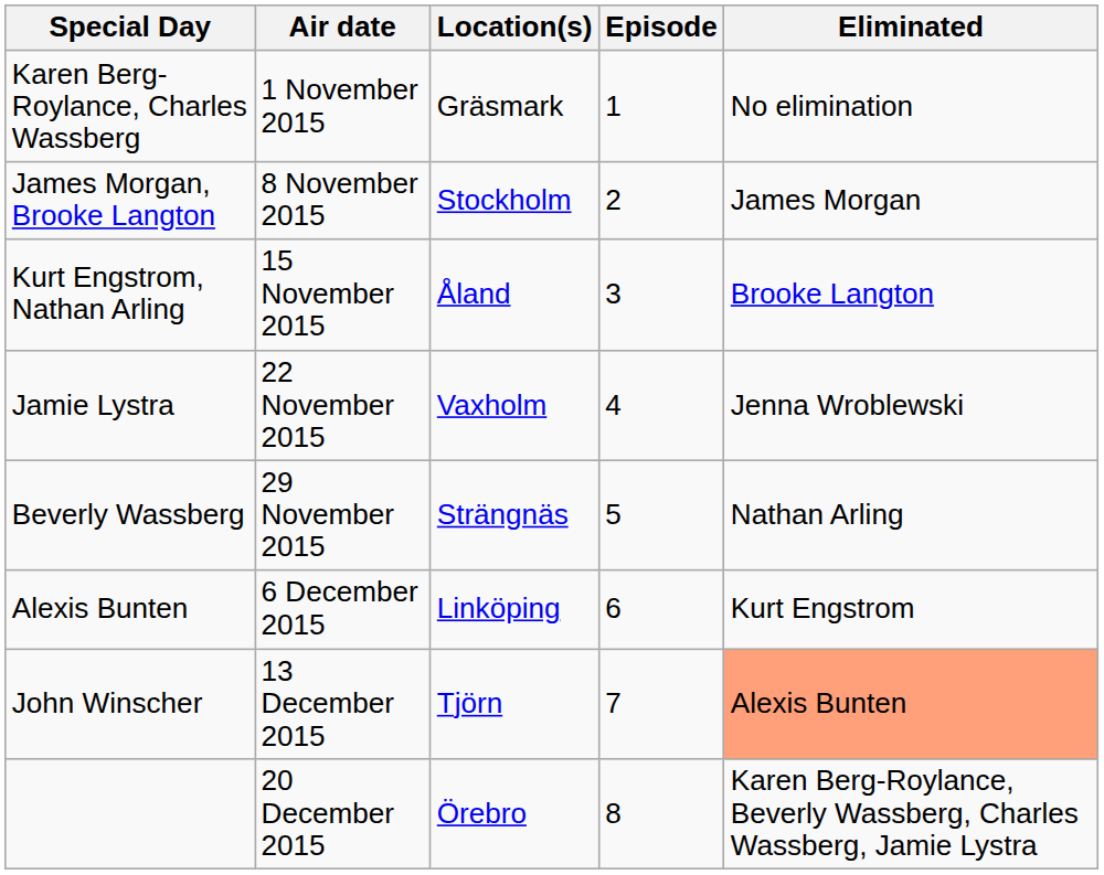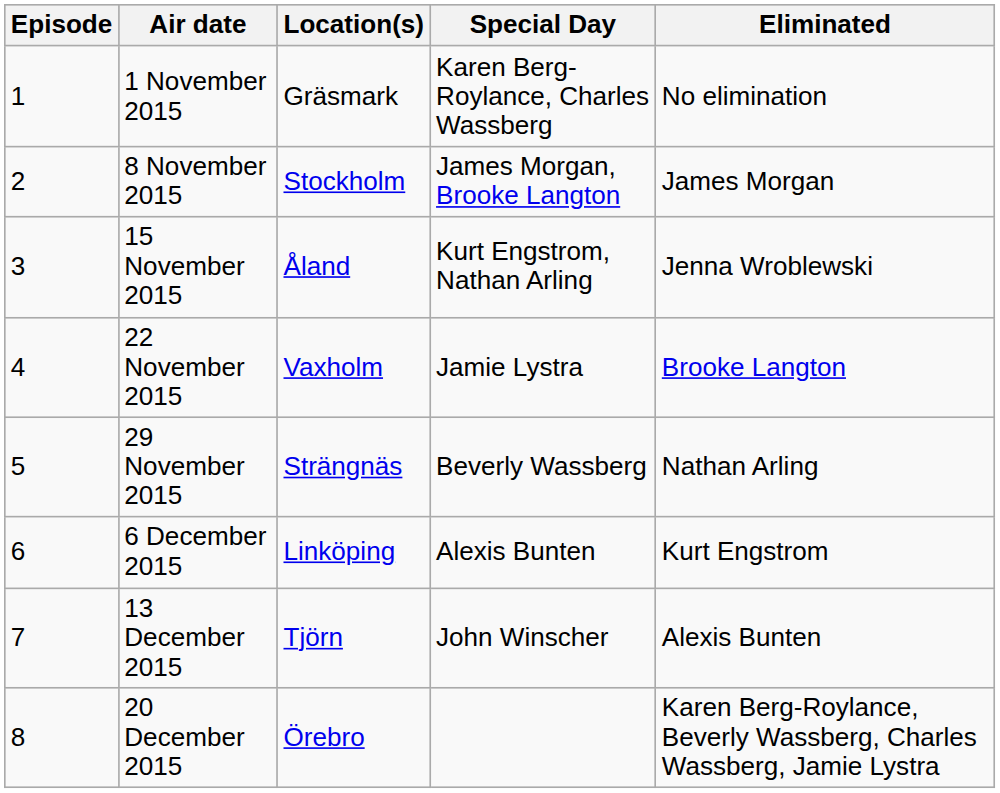 <table class="wikitable">
 <tr>
-<th>Special Day</th>
+<th>Episode</th>
 <th>Air date</th>
 <th>Location(s)</th>
-<th>Episode</th>
+<th>Special Day</th>
 <th>Eliminated</th>
 </tr>
 <tr>
-<td>Karen Berg-Roylance, Charles Wassberg</td>
+<td>1</td>
 <td>1 November 2015</td>
 <td>Gräsmark</td>
-<td>1</td>
+<td>Karen Berg-Roylance, Charles Wassberg</td>
 <td>No elimination</td>
 </tr>
 <tr>
-<td>James Morgan, <a href='#'>Brooke Langton</a></td>
+<td>2</td>
 <td>8 November 2015</td>
 <td><a href='#'>Stockholm</a></td>
-<td>2</td>
+<td>James Morgan, <a href='#'>Brooke Langton</a></td>
 <td>James Morgan</td>
 </tr>
 <tr>
-<td>Kurt Engstrom, Nathan Arling</td>
+<td>3</td>
 <td>15 November 2015</td>
 <td><a href='#'>Åland</a></td>
-<td>3</td>
+<td>Kurt Engstrom, Nathan Arling</td>
+<td>Jenna Wroblewski</td>
+</tr>
+<tr>
+<td>4</td>
+<td>22 November 2015</td>
+<td><a href='#'>Vaxholm</a></td>
+<td>Jamie Lystra</td>
 <td><a href='#'>Brooke Langton</a></td>
 </tr>
 <tr>
-<td>Jamie Lystra</td>
-<td>22 November 2015</td>
-<td><a href='#'>Vaxholm</a></td>
-<td>4</td>
-<td>Jenna Wroblewski</td>
-</tr>
-<tr>
-<td>Beverly Wassberg</td>
+<td>5</td>
 <td>29 November 2015</td>
 <td><a href='#'>Strängnäs</a></td>
-<td>5</td>
+<td>Beverly Wassberg</td>
 <td>Nathan Arling</td>
 </tr>
 <tr>
-<td>Alexis Bunten</td>
+<td>6</td>
 <td>6 December 2015</td>
 <td><a href='#'>Linköping</a></td>
-<td>6</td>
+<td>Alexis Bunten</td>
 <td>Kurt Engstrom</td>
 </tr>
 <tr>
-<td>John Winscher</td>
+<td>7</td>
 <td>13 December 2015</td>
 <td><a href='#'>Tjörn</a></td>
-<td>7</td>
-<td style="background: lightsalmon;">Alexis Bunten</td>
+<td>John Winscher</td>
+<td>Alexis Bunten</td>
 </tr>
 <tr>
-<td></td>
+<td>8</td>
 <td>20 December 2015</td>
 <td><a href='#'>Örebro</a></td>
-<td>8</td>
+<td></td>
 <td>Karen Berg-Roylance, Beverly Wassberg, Charles Wassberg, Jamie Lystra</td>
 </tr>
 </table>
